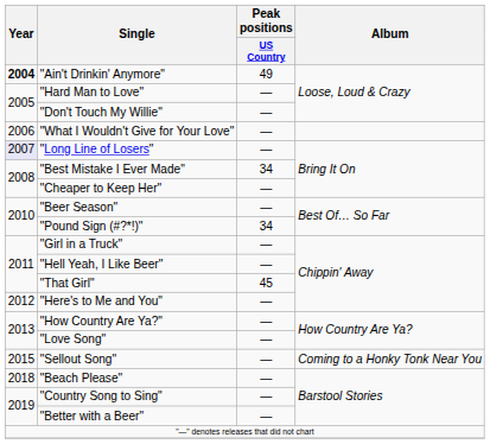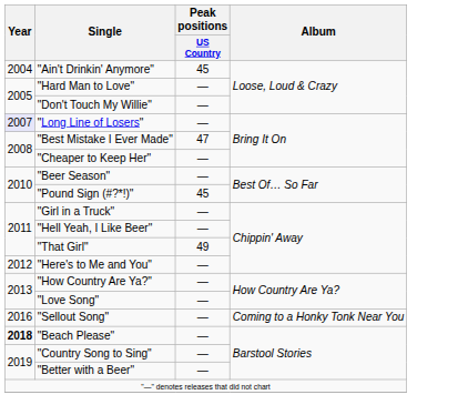 <table class="wikitable"  style="text-align:center;">
 <tr>
 <th rowspan="2">Year</th>
 <th rowspan="2">Single</th>
 <th colspan="1">Peak positions</th>
 <th rowspan="2">Album</th>
 </tr>
 <tr style="font-size:smaller;">
 <th width="65"><a href='#'>US Country</a><br></th>
 </tr>
 <tr>
-<td><strong>2004</strong></td>
+<td>2004</td>
 <td align="left">"Ain't Drinkin' Anymore"</td>
-<td>49</td>
+<td>45</td>
 <td align="left" rowspan="3"><em>Loose, Loud & Crazy</em></td>
 </tr>
 <tr>
 <td rowspan="2">2005</td>
 <td align="left">"Hard Man to Love"</td>
 <td>—</td>
 </tr>
 <tr>
 <td align="left">"Don't Touch My Willie"</td>
 <td>—</td>
 </tr>
 <tr>
-<td>2006</td>
-<td align="left">"What I Wouldn't Give for Your Love"</td>
-<td>—</td>
-<td></td>
-</tr>
-<tr>
 <td style="background: lavender;">2007</td>
 <td align="left">"<a href='#'>Long Line of Losers</a>"</td>
 <td>—</td>
 <td align="left" rowspan="3"><em>Bring It On</em></td>
 </tr>
 <tr>
 <td rowspan="2">2008</td>
 <td align="left">"Best Mistake I Ever Made"</td>
-<td>34</td>
+<td>47</td>
 </tr>
 <tr>
 <td align="left">"Cheaper to Keep Her"</td>
 <td>—</td>
 </tr>
 <tr>
 <td rowspan="2">2010</td>
 <td align="left">"Beer Season"</td>
 <td>—</td>
 <td align="left" rowspan="2"><em>Best Of… So Far</em></td>
 </tr>
 <tr>
 <td align="left">"Pound Sign (#?*!)"</td>
-<td>34</td>
+<td>45</td>
 </tr>
 <tr>
 <td rowspan="3">2011</td>
 <td align="left">"Girl in a Truck"</td>
 <td>—</td>
 <td align="left" rowspan="4"><em>Chippin' Away</em></td>
 </tr>
 <tr>
 <td align="left">"Hell Yeah, I Like Beer"</td>
 <td>—</td>
 </tr>
 <tr>
 <td align="left">"That Girl"</td>
-<td>45</td>
+<td>49</td>
 </tr>
 <tr>
 <td>2012</td>
 <td align="left">"Here's to Me and You"</td>
 <td>—</td>
 </tr>
 <tr>
 <td rowspan="2">2013</td>
 <td align="left">"How Country Are Ya?"</td>
 <td>—</td>
 <td align="left" rowspan="2"><em>How Country Are Ya?</em></td>
 </tr>
 <tr>
 <td align="left">"Love Song"</td>
 <td>—</td>
 </tr>
 <tr>
-<td>2015</td>
+<td>2016</td>
 <td align="left">"Sellout Song" </td>
 <td>—</td>
 <td align="left"><em>Coming to a Honky Tonk Near You</em></td>
 </tr>
 <tr>
-<td>2018</td>
+<td><strong>2018</strong></td>
 <td align="left">"Beach Please"</td>
 <td>—</td>
 <td align="left" rowspan="3"><em>Barstool Stories</em></td>
 </tr>
 <tr>
 <td rowspan="2">2019</td>
 <td align="left">"Country Song to Sing"</td>
 <td>—</td>
 </tr>
 <tr>
 <td align="left">"Better with a Beer"</td>
 <td>—</td>
 </tr>
 <tr>
 <td colspan="4" style="font-size:8pt">"—" denotes releases that did not chart</td>
 </tr>
 <tr>
 </tr>
 </table>
